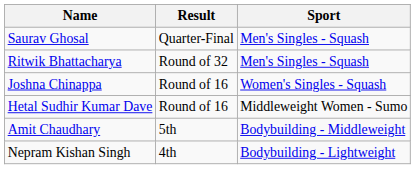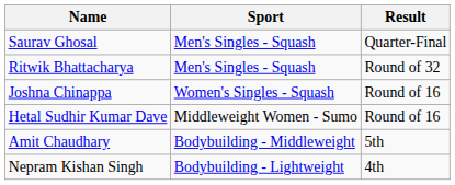 <table class="wikitable sortable"  style="font-size:95%">
 <tr>
 <th>Name</th>
+<th>Sport</th>
 <th>Result</th>
-<th>Sport</th>
 </tr>
 <tr>
 <td><a href='#'>Saurav Ghosal</a></td>
+<td><a href='#'> Men's Singles - Squash</a></td>
 <td>Quarter-Final</td>
-<td><a href='#'> Men's Singles - Squash</a></td>
 </tr>
 <tr>
 <td><a href='#'>Ritwik Bhattacharya</a></td>
+<td><a href='#'> Men's Singles - Squash</a></td>
 <td>Round of 32</td>
-<td><a href='#'> Men's Singles - Squash</a></td>
 </tr>
 <tr>
 <td><a href='#'>Joshna Chinappa</a></td>
+<td><a href='#'> Women's Singles - Squash</a></td>
 <td>Round of 16</td>
-<td><a href='#'> Women's Singles - Squash</a></td>
 </tr>
 <tr>
 <td><a href='#'>Hetal Sudhir Kumar Dave</a></td>
+<td>Middleweight Women - Sumo</td>
 <td>Round of 16</td>
-<td>Middleweight Women - Sumo</td>
 </tr>
 <tr>
 <td><a href='#'>Amit Chaudhary</a></td>
+<td><a href='#'> Bodybuilding - Middleweight</a></td>
 <td>5th</td>
-<td><a href='#'> Bodybuilding - Middleweight</a></td>
 </tr>
 <tr>
 <td>Nepram Kishan Singh</td>
+<td><a href='#'> Bodybuilding - Lightweight</a></td>
 <td>4th</td>
-<td><a href='#'> Bodybuilding - Lightweight</a></td>
 </tr>
 </table>
